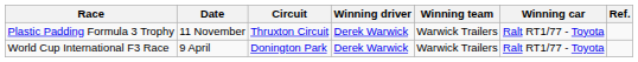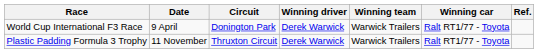 <table class="wikitable" style="font-size: 90%;">
 <tr>
 <th>Race</th>
 <th>Date</th>
 <th>Circuit</th>
 <th>Winning driver</th>
 <th>Winning team</th>
 <th>Winning car</th>
 <th>Ref.</th>
 </tr>
 <tr>
+<td>World Cup International F3 Race</td>
+<td>9 April</td>
+<td> <a href='#'>Donington Park</a></td>
+<td> <a href='#'>Derek Warwick</a></td>
+<td>Warwick Trailers</td>
+<td><a href='#'>Ralt</a> RT1/77 - <a href='#'>Toyota</a></td>
+<td></td>
+</tr>
+<tr>
 <td><a href='#'>Plastic Padding</a> Formula 3 Trophy</td>
 <td>11 November</td>
 <td> <a href='#'>Thruxton Circuit</a></td>
 <td> <a href='#'>Derek Warwick</a></td>
 <td>Warwick Trailers</td>
 <td><a href='#'>Ralt</a> RT1/77 - <a href='#'>Toyota</a></td>
 <td></td>
 </tr>
-<tr>
-<td>World Cup International F3 Race</td>
-<td>9 April</td>
-<td> <a href='#'>Donington Park</a></td>
-<td> <a href='#'>Derek Warwick</a></td>
-<td>Warwick Trailers</td>
-<td><a href='#'>Ralt</a> RT1/77 - <a href='#'>Toyota</a></td>
-<td></td>
-</tr>
 </table>
